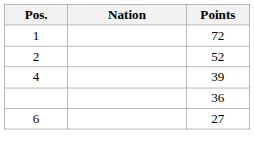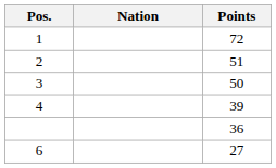 <table class="wikitable gauche" cellspacing="1" style="width:300px;">
 <tr style="text-align:center; background:#efefef;">
 <th style="width:70px;">Pos.</th>
 <th>Nation</th>
 <th style="width:70px;">Points</th>
 </tr>
 <tr style="vertical-align:top; text-align:center; background:#fff;">
 <td>1</td>
 <td style="text-align:left;"></td>
 <td>72</td>
 </tr>
 <tr style="vertical-align:top; text-align:center; background:#fff;">
 <td>2</td>
 <td style="text-align:left;"></td>
-<td>52</td>
+<td>51</td>
+</tr>
+<tr style="vertical-align:top; text-align:center; background:#fff;">
+<td>3</td>
+<td style="text-align:left;"></td>
+<td>50</td>
 </tr>
 <tr style="vertical-align:top; text-align:center; background:#fff;">
 <td>4</td>
 <td style="text-align:left;"></td>
 <td>39</td>
 </tr>
 <tr style="vertical-align:top; text-align:center; background:#fff;">
 <td></td>
 <td style="text-align:left;"></td>
 <td>36</td>
 </tr>
 <tr style="vertical-align:top; text-align:center; background:#fff;">
 <td>6</td>
 <td style="text-align:left;"></td>
 <td>27</td>
 </tr>
 </table>
